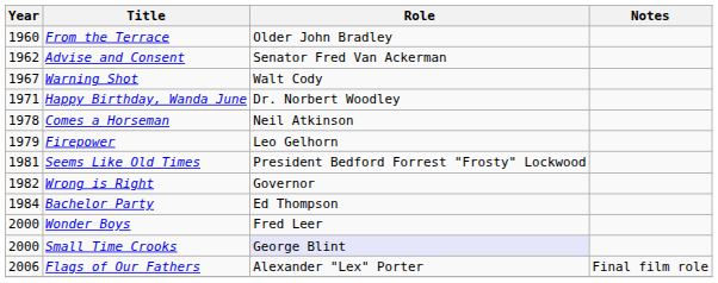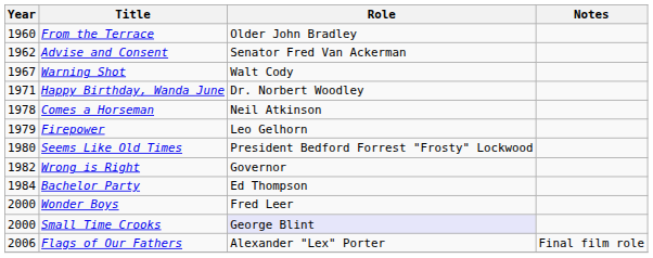 <table class="wikitable sortable">
 <tr>
 <th>Year</th>
 <th>Title</th>
 <th>Role</th>
 <th>Notes</th>
 </tr>
 <tr>
 <td>1960</td>
 <td><em><a href='#'>From the Terrace</a></em></td>
 <td>Older John Bradley</td>
 <td></td>
 </tr>
 <tr>
 <td>1962</td>
 <td><em><a href='#'>Advise and Consent</a></em></td>
 <td>Senator Fred Van Ackerman</td>
 <td></td>
 </tr>
 <tr>
 <td>1967</td>
 <td><em><a href='#'>Warning Shot</a></em></td>
 <td>Walt Cody</td>
 <td></td>
 </tr>
 <tr>
 <td>1971</td>
 <td><em><a href='#'>Happy Birthday, Wanda June</a></em></td>
 <td>Dr. Norbert Woodley</td>
 <td></td>
 </tr>
 <tr>
 <td>1978</td>
 <td><em><a href='#'>Comes a Horseman</a></em></td>
 <td>Neil Atkinson</td>
 <td></td>
 </tr>
 <tr>
 <td>1979</td>
 <td><em><a href='#'>Firepower</a></em></td>
 <td>Leo Gelhorn</td>
 <td></td>
 </tr>
 <tr>
-<td>1981</td>
+<td>1980</td>
 <td><em><a href='#'>Seems Like Old Times</a></em></td>
 <td>President Bedford Forrest "Frosty" Lockwood</td>
 <td></td>
 </tr>
 <tr>
 <td>1982</td>
 <td><em><a href='#'>Wrong is Right</a></em></td>
 <td>Governor</td>
 <td></td>
 </tr>
 <tr>
 <td>1984</td>
 <td><em><a href='#'>Bachelor Party</a></em></td>
 <td>Ed Thompson</td>
 <td></td>
 </tr>
 <tr>
 <td>2000</td>
 <td><em><a href='#'>Wonder Boys</a></em></td>
 <td>Fred Leer</td>
 <td></td>
 </tr>
 <tr>
 <td>2000</td>
 <td><em><a href='#'>Small Time Crooks</a></em></td>
 <td style="background: lavender;">George Blint</td>
 <td></td>
 </tr>
 <tr>
 <td>2006</td>
 <td><em><a href='#'>Flags of Our Fathers</a></em></td>
 <td>Alexander "Lex" Porter</td>
 <td>Final film role</td>
 </tr>
 <tr>
 </tr>
 </table>
